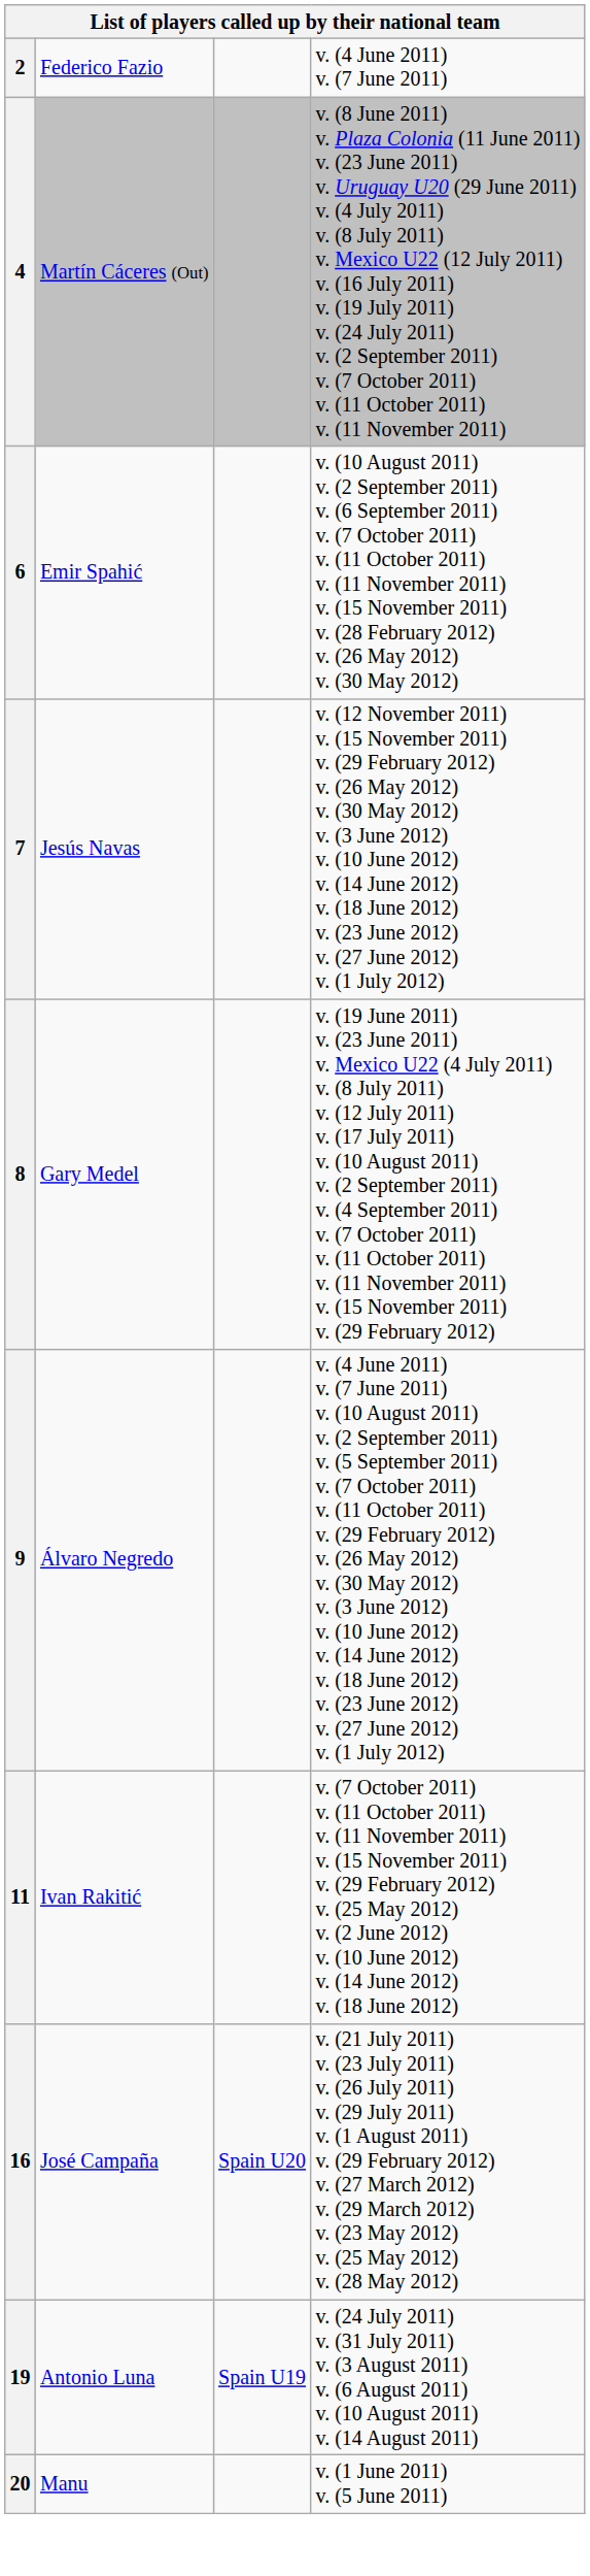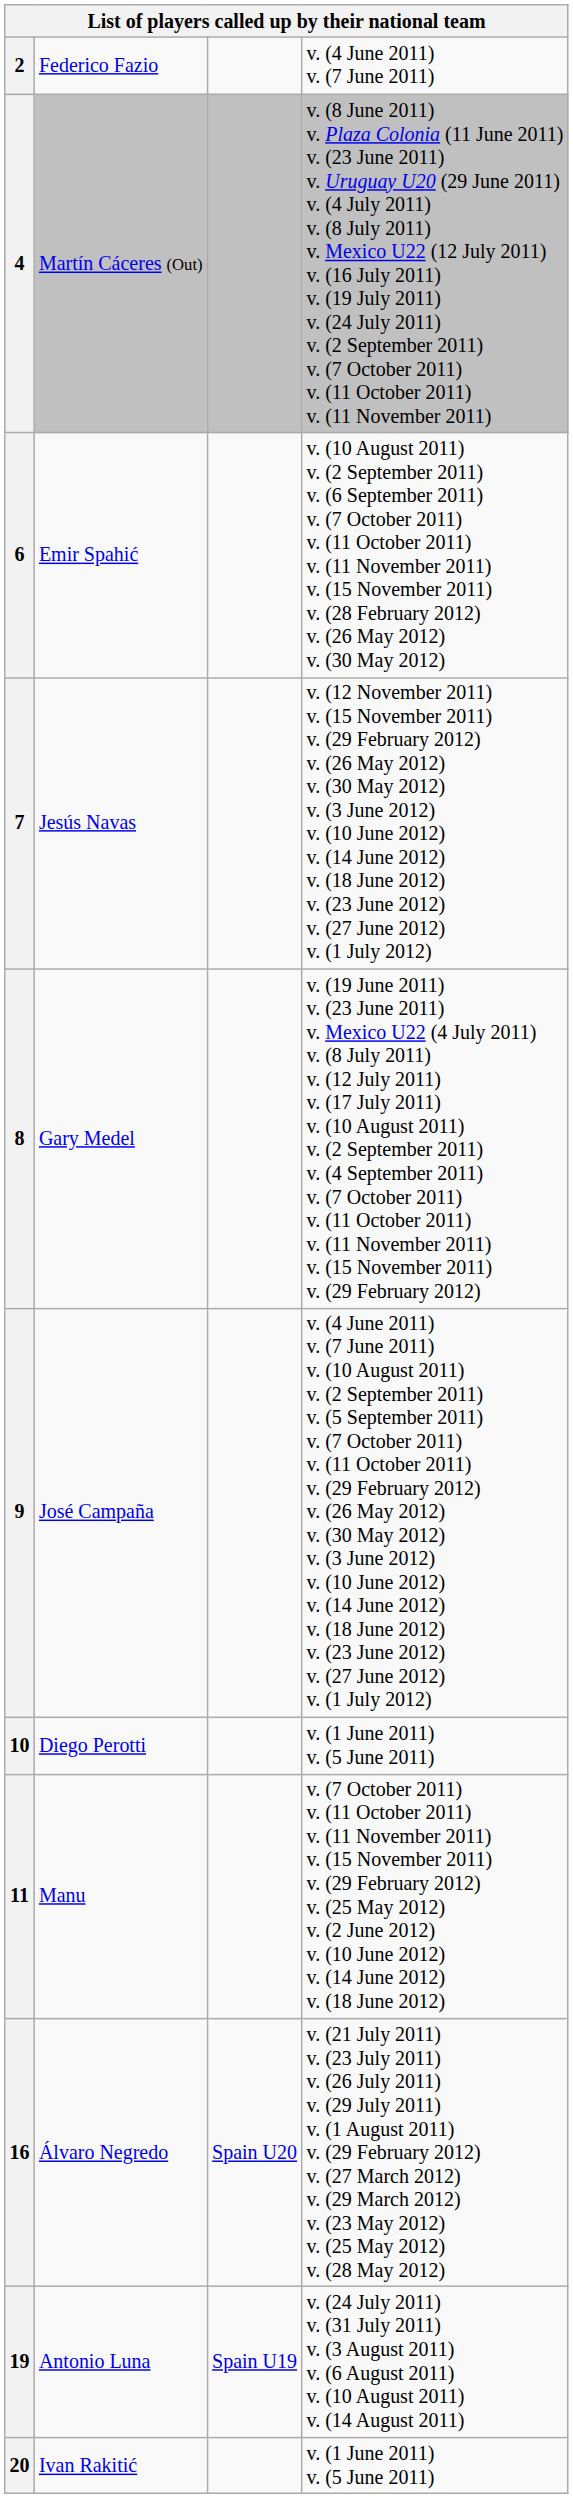 <table class="wikitable collapsible collapsed" style="font-size: 85%">
 <tr>
 <th colspan="4">List of players called up by their national team</th>
 </tr>
 <tr>
 <th>2</th>
 <td><a href='#'>Federico Fazio</a></td>
 <td></td>
 <td>v.  (4 June 2011)<br>v.  (7 June 2011)</td>
 </tr>
 <tr bgcolor="#c0c0c0">
 <th>4</th>
 <td><a href='#'>Martín Cáceres</a> <small>(Out)</small></td>
 <td></td>
 <td>v.  (8 June 2011)<br>v.  <em><a href='#'>Plaza Colonia</a></em> (11 June 2011)<br>v.  (23 June 2011)<br>v.  <em><a href='#'>Uruguay U20</a></em> (29 June 2011)<br>v.  (4 July 2011)<br>v.  (8 July 2011)<br>v.  <a href='#'>Mexico U22</a> (12 July 2011)<br>v.  (16 July 2011)<br>v.  (19 July 2011)<br>v.  (24 July 2011)<br>v.  (2 September 2011)<br>v.  (7 October 2011)<br>v.  (11 October 2011)<br>v.  (11 November 2011)</td>
 </tr>
 <tr>
 <th>6</th>
 <td><a href='#'>Emir Spahić</a></td>
 <td></td>
 <td>v.  (10 August 2011)<br>v.  (2 September 2011)<br>v.  (6 September 2011)<br>v.  (7 October 2011)<br>v.  (11 October 2011)<br>v.  (11 November 2011)<br>v.  (15 November 2011)<br>v.  (28 February 2012)<br>v.  (26 May 2012)<br>v.  (30 May 2012)</td>
 </tr>
 <tr>
 <th>7</th>
 <td><a href='#'>Jesús Navas</a></td>
 <td></td>
 <td>v.  (12 November 2011)<br>v.  (15 November 2011)<br>v.  (29 February 2012)<br>v.  (26 May 2012)<br>v.  (30 May 2012)<br>v.  (3 June 2012)<br>v.  (10 June 2012)<br>v.  (14 June 2012)<br>v.  (18 June 2012)<br>v.  (23 June 2012)<br>v.  (27 June 2012)<br>v.  (1 July 2012)</td>
 </tr>
 <tr>
 <th>8</th>
 <td><a href='#'>Gary Medel</a></td>
 <td></td>
 <td>v.  (19 June 2011)<br>v.  (23 June 2011)<br>v.  <a href='#'>Mexico U22</a> (4 July 2011)<br>v.  (8 July 2011)<br>v.  (12 July 2011)<br>v.  (17 July 2011)<br>v.  (10 August 2011)<br>v.  (2 September 2011)<br>v.  (4 September 2011)<br>v.  (7 October 2011)<br>v.  (11 October 2011)<br>v.  (11 November 2011)<br>v.  (15 November 2011)<br>v.  (29 February 2012)</td>
 </tr>
 <tr>
 <th>9</th>
-<td><a href='#'>Álvaro Negredo</a></td>
+<td><a href='#'>José Campaña</a></td>
 <td></td>
 <td>v.  (4 June 2011)<br>v.  (7 June 2011)<br>v.  (10 August 2011)<br>v.  (2 September 2011)<br>v.  (5 September 2011)<br>v.  (7 October 2011)<br>v.  (11 October 2011)<br>v.  (29 February 2012)<br>v.  (26 May 2012)<br>v.  (30 May 2012)<br>v.  (3 June 2012)<br>v.  (10 June 2012)<br>v.  (14 June 2012)<br>v.  (18 June 2012)<br>v.  (23 June 2012)<br>v.  (27 June 2012)<br>v.  (1 July 2012)</td>
 </tr>
 <tr>
+<th>10</th>
+<td><a href='#'>Diego Perotti</a></td>
+<td></td>
+<td>v.  (1 June 2011)<br>v.  (5 June 2011)</td>
+</tr>
+<tr>
 <th>11</th>
-<td><a href='#'>Ivan Rakitić</a></td>
+<td><a href='#'>Manu</a></td>
 <td></td>
 <td>v.  (7 October 2011)<br>v.  (11 October 2011)<br>v.  (11 November 2011)<br>v.  (15 November 2011)<br>v.  (29 February 2012)<br>v.  (25 May 2012)<br>v.  (2 June 2012)<br>v.  (10 June 2012)<br>v.  (14 June 2012)<br>v.  (18 June 2012)</td>
 </tr>
 <tr>
 <th>16</th>
-<td><a href='#'>José Campaña</a></td>
+<td><a href='#'>Álvaro Negredo</a></td>
 <td> <a href='#'>Spain U20</a></td>
 <td>v.  (21 July 2011)<br>v.  (23 July 2011)<br>v.  (26 July 2011)<br>v.  (29 July 2011)<br>v.  (1 August 2011)<br>v.  (29 February 2012)<br>v.  (27 March 2012)<br>v.  (29 March 2012)<br>v.  (23 May 2012)<br>v.  (25 May 2012)<br>v.  (28 May 2012)</td>
 </tr>
 <tr>
 <th>19</th>
 <td><a href='#'>Antonio Luna</a></td>
 <td> <a href='#'>Spain U19</a></td>
 <td>v.  (24 July 2011)<br>v.  (31 July 2011)<br>v.  (3 August 2011)<br>v.  (6 August 2011)<br>v.  (10 August 2011)<br>v.  (14 August 2011)</td>
 </tr>
 <tr>
 <th>20</th>
-<td><a href='#'>Manu</a></td>
+<td><a href='#'>Ivan Rakitić</a></td>
 <td></td>
 <td>v.  (1 June 2011)<br>v.  (5 June 2011)</td>
 </tr>
 <tr>
 </tr>
 </table>
